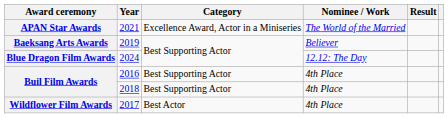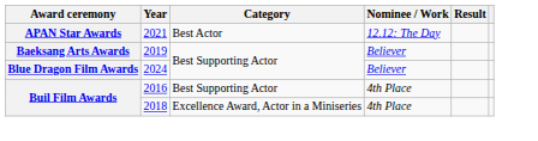 <table class="wikitable plainrowheaders sortable">
 <tr>
 <th scope="col">Award ceremony</th>
 <th scope="col">Year</th>
 <th scope="col">Category</th>
 <th scope="col">Nominee / Work</th>
 <th scope="col">Result</th>
 <th scope="col" class="unsortable"></th>
 </tr>
 <tr>
 <th scope="row"><a href='#'>APAN Star Awards</a></th>
 <td><a href='#'>2021</a></td>
-<td>Excellence Award, Actor in a Miniseries</td>
-<td><em><a href='#'>The World of the Married</a></em></td>
+<td>Best Actor</td>
+<td><em><a href='#'>12.12: The Day</a></em></td>
 <td></td>
 <td style="text-align:center"></td>
 </tr>
 <tr>
 <th scope="row"><a href='#'>Baeksang Arts Awards</a></th>
 <td><a href='#'>2019</a></td>
 <td rowspan="2">Best Supporting Actor</td>
 <td><em><a href='#'>Believer</a></em></td>
 <td></td>
 <td style="text-align:center"></td>
 </tr>
 <tr>
 <th scope="row"><a href='#'>Blue Dragon Film Awards</a></th>
 <td><a href='#'>2024</a></td>
-<td><em><a href='#'>12.12: The Day</a></em></td>
+<td><em><a href='#'>Believer</a></em></td>
 <td></td>
 <td style="text-align:center"></td>
 </tr>
 <tr>
 <th rowspan="2" scope="row"><a href='#'>Buil Film Awards</a></th>
 <td><a href='#'>2016</a></td>
 <td>Best Supporting Actor</td>
 <td><em>4th Place</em></td>
 <td></td>
 <td style="text-align:center"></td>
 </tr>
 <tr>
 <td><a href='#'>2018</a></td>
-<td>Best Supporting Actor</td>
-<td><em>4th Place</em></td>
-<td></td>
-<td style="text-align:center"></td>
-</tr>
-<tr>
-<th scope="row"><a href='#'>Wildflower Film Awards</a></th>
-<td><a href='#'>2017</a></td>
-<td>Best Actor</td>
+<td>Excellence Award, Actor in a Miniseries</td>
 <td><em>4th Place</em></td>
 <td></td>
 <td style="text-align:center"></td>
 </tr>
 </table>
